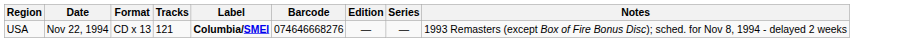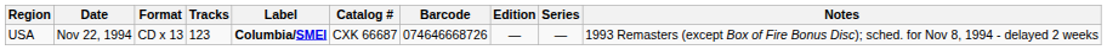 <table class="wikitable">
 <tr>
 <th>Region</th>
 <th>Date</th>
 <th>Format</th>
 <th>Tracks</th>
 <th>Label</th>
+<th>Catalog #</th>
 <th>Barcode</th>
 <th>Edition</th>
 <th>Series</th>
 <th>Notes</th>
 </tr>
 <tr>
 <td>USA</td>
 <td>Nov 22, 1994</td>
 <td>CD x 13</td>
-<td>121</td>
+<td>123</td>
 <td><strong>Columbia/<a href='#'>SMEI</a></strong></td>
-<td>074646668276</td>
+<td>CXK 66687</td>
+<td>074646668726</td>
 <td align="center">—</td>
 <td align="center">—</td>
 <td>1993 Remasters (except <em>Box of Fire Bonus Disc</em>); sched. for Nov 8, 1994 - delayed 2 weeks</td>
 </tr>
 </table>
